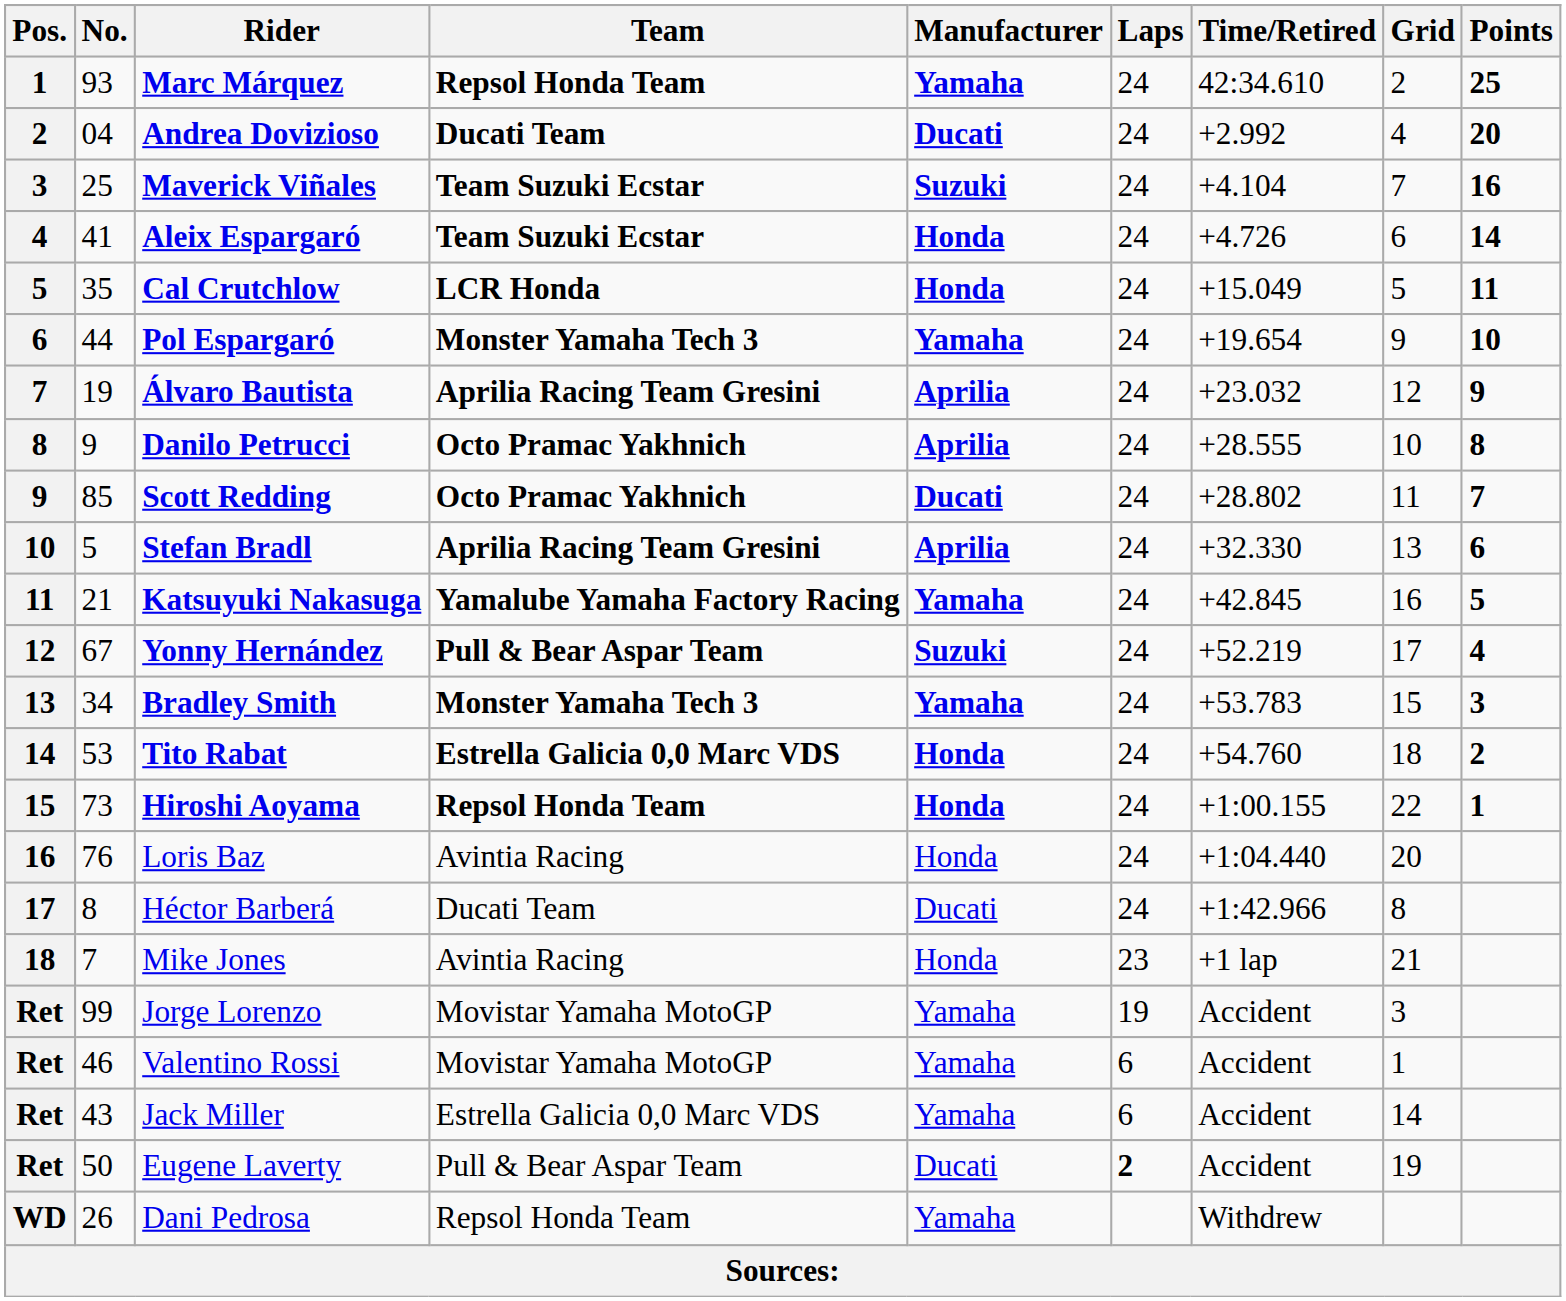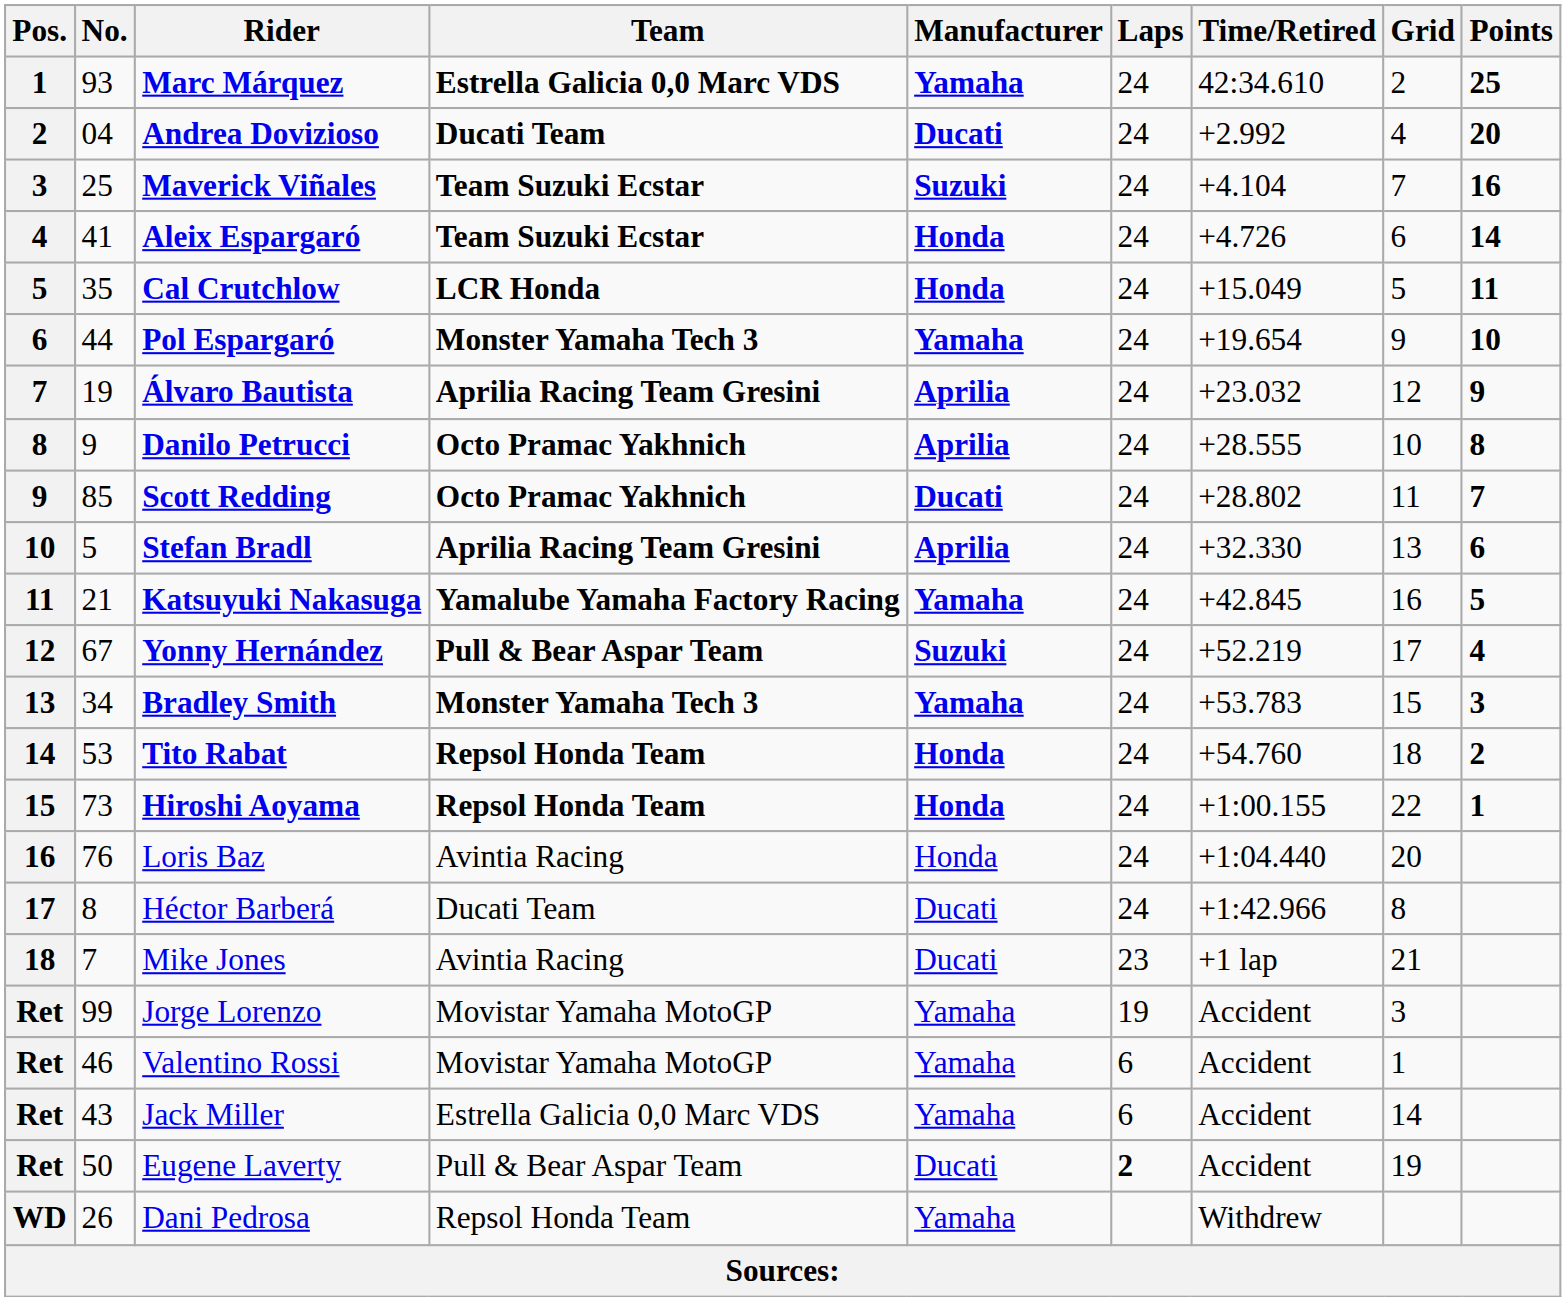 <table class="wikitable" style="font-size: 95%;">
 <tr>
 <th>Pos.</th>
 <th>No.</th>
 <th>Rider</th>
 <th>Team</th>
 <th>Manufacturer</th>
 <th>Laps</th>
 <th>Time/Retired</th>
 <th>Grid</th>
 <th>Points</th>
 </tr>
 <tr>
 <th>1</th>
 <td>93</td>
 <td> <strong><a href='#'>Marc Márquez</a></strong></td>
-<td><strong>Repsol Honda Team</strong></td>
+<td><strong>Estrella Galicia 0,0 Marc VDS</strong></td>
 <td><strong><a href='#'>Yamaha</a></strong></td>
 <td>24</td>
 <td>42:34.610</td>
 <td>2</td>
 <td><strong>25</strong></td>
 </tr>
 <tr>
 <th>2</th>
 <td>04</td>
 <td> <strong><a href='#'>Andrea Dovizioso</a></strong></td>
 <td><strong>Ducati Team</strong></td>
 <td><strong><a href='#'>Ducati</a></strong></td>
 <td>24</td>
 <td>+2.992</td>
 <td>4</td>
 <td><strong>20</strong></td>
 </tr>
 <tr>
 <th>3</th>
 <td>25</td>
 <td> <strong><a href='#'>Maverick Viñales</a></strong></td>
 <td><strong>Team Suzuki Ecstar</strong></td>
 <td><strong><a href='#'>Suzuki</a></strong></td>
 <td>24</td>
 <td>+4.104</td>
 <td>7</td>
 <td><strong>16</strong></td>
 </tr>
 <tr>
 <th>4</th>
 <td>41</td>
 <td> <strong><a href='#'>Aleix Espargaró</a></strong></td>
 <td><strong>Team Suzuki Ecstar</strong></td>
 <td><strong><a href='#'>Honda</a></strong></td>
 <td>24</td>
 <td>+4.726</td>
 <td>6</td>
 <td><strong>14</strong></td>
 </tr>
 <tr>
 <th>5</th>
 <td>35</td>
 <td> <strong><a href='#'>Cal Crutchlow</a></strong></td>
 <td><strong>LCR Honda</strong></td>
 <td><strong><a href='#'>Honda</a></strong></td>
 <td>24</td>
 <td>+15.049</td>
 <td>5</td>
 <td><strong>11</strong></td>
 </tr>
 <tr>
 <th>6</th>
 <td>44</td>
 <td> <strong><a href='#'>Pol Espargaró</a></strong></td>
 <td><strong>Monster Yamaha Tech 3</strong></td>
 <td><strong><a href='#'>Yamaha</a></strong></td>
 <td>24</td>
 <td>+19.654</td>
 <td>9</td>
 <td><strong>10</strong></td>
 </tr>
 <tr>
 <th>7</th>
 <td>19</td>
 <td> <strong><a href='#'>Álvaro Bautista</a></strong></td>
 <td><strong>Aprilia Racing Team Gresini</strong></td>
 <td><strong><a href='#'>Aprilia</a></strong></td>
 <td>24</td>
 <td>+23.032</td>
 <td>12</td>
 <td><strong>9</strong></td>
 </tr>
 <tr>
 <th>8</th>
 <td>9</td>
 <td> <strong><a href='#'>Danilo Petrucci</a></strong></td>
 <td><strong>Octo Pramac Yakhnich</strong></td>
 <td><strong><a href='#'>Aprilia</a></strong></td>
 <td>24</td>
 <td>+28.555</td>
 <td>10</td>
 <td><strong>8</strong></td>
 </tr>
 <tr>
 <th>9</th>
 <td>85</td>
 <td> <strong><a href='#'>Scott Redding</a></strong></td>
 <td><strong>Octo Pramac Yakhnich</strong></td>
 <td><strong><a href='#'>Ducati</a></strong></td>
 <td>24</td>
 <td>+28.802</td>
 <td>11</td>
 <td><strong>7</strong></td>
 </tr>
 <tr>
 <th>10</th>
 <td>5</td>
 <td> <strong><a href='#'>Stefan Bradl</a></strong></td>
 <td><strong>Aprilia Racing Team Gresini</strong></td>
 <td><strong><a href='#'>Aprilia</a></strong></td>
 <td>24</td>
 <td>+32.330</td>
 <td>13</td>
 <td><strong>6</strong></td>
 </tr>
 <tr>
 <th>11</th>
 <td>21</td>
 <td> <strong><a href='#'>Katsuyuki Nakasuga</a></strong></td>
 <td><strong>Yamalube Yamaha Factory Racing</strong></td>
 <td><strong><a href='#'>Yamaha</a></strong></td>
 <td>24</td>
 <td>+42.845</td>
 <td>16</td>
 <td><strong>5</strong></td>
 </tr>
 <tr>
 <th>12</th>
 <td>67</td>
 <td> <strong><a href='#'>Yonny Hernández</a></strong></td>
 <td><strong>Pull & Bear Aspar Team</strong></td>
 <td><strong><a href='#'>Suzuki</a></strong></td>
 <td>24</td>
 <td>+52.219</td>
 <td>17</td>
 <td><strong>4</strong></td>
 </tr>
 <tr>
 <th>13</th>
 <td>34</td>
 <td> <strong><a href='#'>Bradley Smith</a></strong></td>
 <td><strong>Monster Yamaha Tech 3</strong></td>
 <td><strong><a href='#'>Yamaha</a></strong></td>
 <td>24</td>
 <td>+53.783</td>
 <td>15</td>
 <td><strong>3</strong></td>
 </tr>
 <tr>
 <th>14</th>
 <td>53</td>
 <td> <strong><a href='#'>Tito Rabat</a></strong></td>
-<td><strong>Estrella Galicia 0,0 Marc VDS</strong></td>
+<td><strong>Repsol Honda Team</strong></td>
 <td><strong><a href='#'>Honda</a></strong></td>
 <td>24</td>
 <td>+54.760</td>
 <td>18</td>
 <td><strong>2</strong></td>
 </tr>
 <tr>
 <th>15</th>
 <td>73</td>
 <td> <strong><a href='#'>Hiroshi Aoyama</a></strong></td>
 <td><strong>Repsol Honda Team</strong></td>
 <td><strong><a href='#'>Honda</a></strong></td>
 <td>24</td>
 <td>+1:00.155</td>
 <td>22</td>
 <td><strong>1</strong></td>
 </tr>
 <tr>
 <th>16</th>
 <td>76</td>
 <td> <a href='#'>Loris Baz</a></td>
 <td>Avintia Racing</td>
 <td><a href='#'>Honda</a></td>
 <td>24</td>
 <td>+1:04.440</td>
 <td>20</td>
 <td></td>
 </tr>
 <tr>
 <th>17</th>
 <td>8</td>
 <td> <a href='#'>Héctor Barberá</a></td>
 <td>Ducati Team</td>
 <td><a href='#'>Ducati</a></td>
 <td>24</td>
 <td>+1:42.966</td>
 <td>8</td>
 <td></td>
 </tr>
 <tr>
 <th>18</th>
 <td>7</td>
 <td> <a href='#'>Mike Jones</a></td>
 <td>Avintia Racing</td>
-<td><a href='#'>Honda</a></td>
+<td><a href='#'>Ducati</a></td>
 <td>23</td>
 <td>+1 lap</td>
 <td>21</td>
 <td></td>
 </tr>
 <tr>
 <th>Ret</th>
 <td>99</td>
 <td> <a href='#'>Jorge Lorenzo</a></td>
 <td>Movistar Yamaha MotoGP</td>
 <td><a href='#'>Yamaha</a></td>
 <td>19</td>
 <td>Accident</td>
 <td>3</td>
 <td></td>
 </tr>
 <tr>
 <th>Ret</th>
 <td>46</td>
 <td> <a href='#'>Valentino Rossi</a></td>
 <td>Movistar Yamaha MotoGP</td>
 <td><a href='#'>Yamaha</a></td>
 <td>6</td>
 <td>Accident</td>
 <td>1</td>
 <td></td>
 </tr>
 <tr>
 <th>Ret</th>
 <td>43</td>
 <td> <a href='#'>Jack Miller</a></td>
 <td>Estrella Galicia 0,0 Marc VDS</td>
 <td><a href='#'>Yamaha</a></td>
 <td>6</td>
 <td>Accident</td>
 <td>14</td>
 <td></td>
 </tr>
 <tr>
 <th>Ret</th>
 <td>50</td>
 <td> <a href='#'>Eugene Laverty</a></td>
 <td>Pull & Bear Aspar Team</td>
 <td><a href='#'>Ducati</a></td>
 <td><strong>2</strong></td>
 <td>Accident</td>
 <td>19</td>
 <td></td>
 </tr>
 <tr>
 <th>WD</th>
 <td>26</td>
 <td> <a href='#'>Dani Pedrosa</a></td>
 <td>Repsol Honda Team</td>
 <td><a href='#'>Yamaha</a></td>
 <td></td>
 <td>Withdrew</td>
 <td></td>
 <td></td>
 </tr>
 <tr>
 <th colspan=9>Sources: </th>
 </tr>
 </table>
